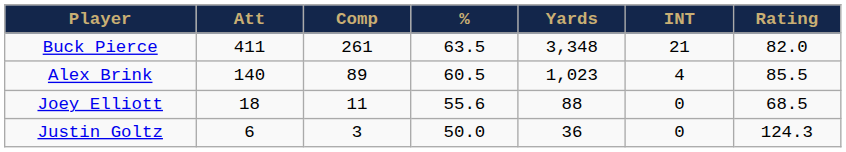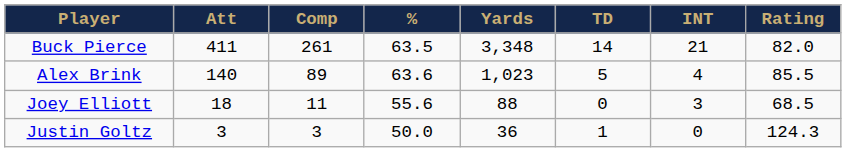 <table class="wikitable sortable sortable">
 <tr>
 <th style="background:#13264B;color:#C9AF74;" width="16%">Player</th>
 <th style="background:#13264B;color:#C9AF74;" width="9%">Att</th>
 <th style="background:#13264B;color:#C9AF74;" width="9%">Comp</th>
 <th style="background:#13264B;color:#C9AF74;" width="9%">%</th>
 <th style="background:#13264B;color:#C9AF74;" width="9%">Yards</th>
+<th style="background:#13264B;color:#C9AF74;" width="9%">TD</th>
 <th style="background:#13264B;color:#C9AF74;" width="9%">INT</th>
 <th style="background:#13264B;color:#C9AF74;" width="9%">Rating</th>
 </tr>
 <tr align="center">
 <td><a href='#'>Buck Pierce</a></td>
 <td>411</td>
 <td>261</td>
 <td>63.5</td>
 <td>3,348</td>
+<td>14</td>
 <td>21</td>
 <td>82.0</td>
 </tr>
 <tr align="center">
 <td><a href='#'>Alex Brink</a></td>
 <td>140</td>
 <td>89</td>
-<td>60.5</td>
+<td>63.6</td>
 <td>1,023</td>
+<td>5</td>
 <td>4</td>
 <td>85.5</td>
 </tr>
 <tr align="center">
 <td><a href='#'>Joey Elliott</a></td>
 <td>18</td>
 <td>11</td>
 <td>55.6</td>
 <td>88</td>
 <td>0</td>
+<td>3</td>
 <td>68.5</td>
 </tr>
 <tr align="center">
 <td><a href='#'>Justin Goltz</a></td>
-<td>6</td>
+<td>3</td>
 <td>3</td>
 <td>50.0</td>
 <td>36</td>
+<td>1</td>
 <td>0</td>
 <td>124.3</td>
 </tr>
 </table>
